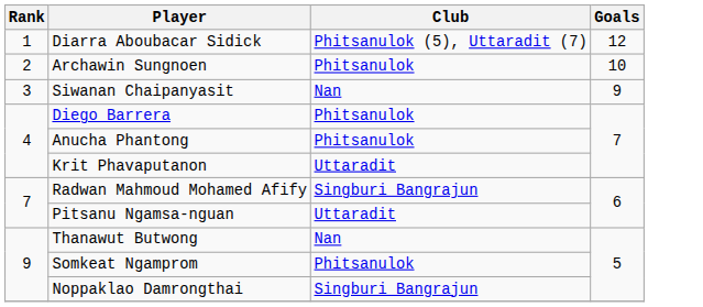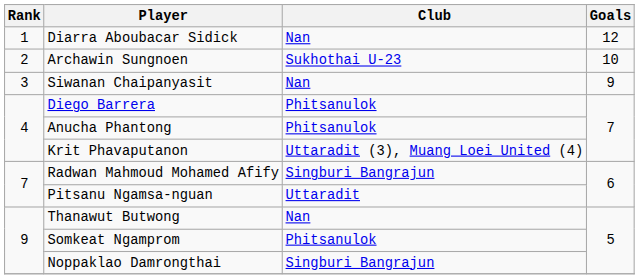 <table class="wikitable" style="text-align:center">
 <tr>
 <th>Rank</th>
 <th>Player</th>
 <th>Club</th>
 <th>Goals</th>
 </tr>
 <tr>
 <td>1</td>
 <td align="left"> Diarra Aboubacar Sidick</td>
-<td align="left"><a href='#'>Phitsanulok</a> (5), <a href='#'>Uttaradit</a> (7)</td>
+<td align="left"><a href='#'>Nan</a></td>
 <td>12</td>
 </tr>
 <tr>
 <td>2</td>
 <td align="left"> Archawin Sungnoen</td>
-<td align="left"><a href='#'>Phitsanulok</a></td>
+<td align="left"><a href='#'>Sukhothai U-23</a></td>
 <td>10</td>
 </tr>
 <tr>
 <td>3</td>
 <td align="left"> Siwanan Chaipanyasit</td>
 <td align="left"><a href='#'>Nan</a></td>
 <td>9</td>
 </tr>
 <tr>
 <td rowspan="3">4</td>
 <td align="left"> <a href='#'>Diego Barrera</a></td>
 <td align="left"><a href='#'>Phitsanulok</a></td>
 <td rowspan="3">7</td>
 </tr>
 <tr>
 <td align="left"> Anucha Phantong</td>
 <td align="left"><a href='#'>Phitsanulok</a></td>
 </tr>
 <tr>
 <td align="left"> Krit Phavaputanon</td>
-<td align="left"><a href='#'>Uttaradit</a></td>
+<td align="left"><a href='#'>Uttaradit</a> (3), <a href='#'>Muang Loei United</a> (4)</td>
 </tr>
 <tr>
 <td rowspan="2">7</td>
 <td align="left"> Radwan Mahmoud Mohamed Afify</td>
 <td align="left"><a href='#'>Singburi Bangrajun</a></td>
 <td rowspan="2">6</td>
 </tr>
 <tr>
 <td align="left"> Pitsanu Ngamsa-nguan</td>
 <td align="left"><a href='#'>Uttaradit</a></td>
 </tr>
 <tr>
 <td rowspan="3">9</td>
 <td align="left"> Thanawut Butwong</td>
 <td align="left"><a href='#'>Nan</a></td>
 <td rowspan="3">5</td>
 </tr>
 <tr>
 <td align="left"> Somkeat Ngamprom</td>
 <td align="left"><a href='#'>Phitsanulok</a></td>
 </tr>
 <tr>
 <td align="left"> Noppaklao Damrongthai</td>
 <td align="left"><a href='#'>Singburi Bangrajun</a></td>
 </tr>
 <tr>
 </tr>
 </table>
